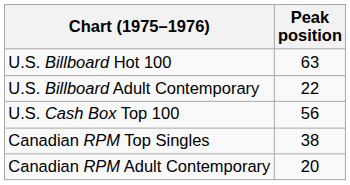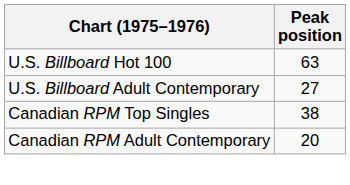 <table class="wikitable sortable">
 <tr>
 <th>Chart (1975–1976)</th>
 <th style="text-align:center;">Peak<br>position</th>
 </tr>
 <tr>
 <td>U.S. <em>Billboard</em> Hot 100</td>
 <td style="text-align:center;">63</td>
 </tr>
 <tr>
 <td>U.S. <em>Billboard</em> Adult Contemporary</td>
-<td style="text-align:center;">22</td>
-</tr>
-<tr>
-<td>U.S. <em>Cash Box</em> Top 100</td>
-<td style="text-align:center;">56</td>
+<td style="text-align:center;">27</td>
 </tr>
 <tr>
 <td>Canadian <em>RPM</em> Top Singles</td>
 <td style="text-align:center;">38</td>
 </tr>
 <tr>
 <td>Canadian <em>RPM</em> Adult Contemporary</td>
 <td style="text-align:center;">20</td>
 </tr>
 </table>
